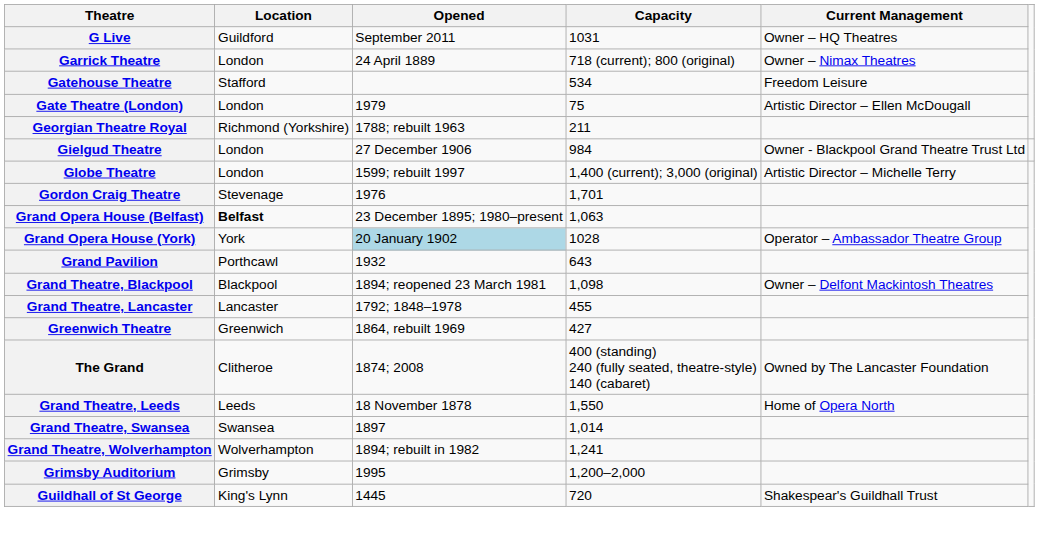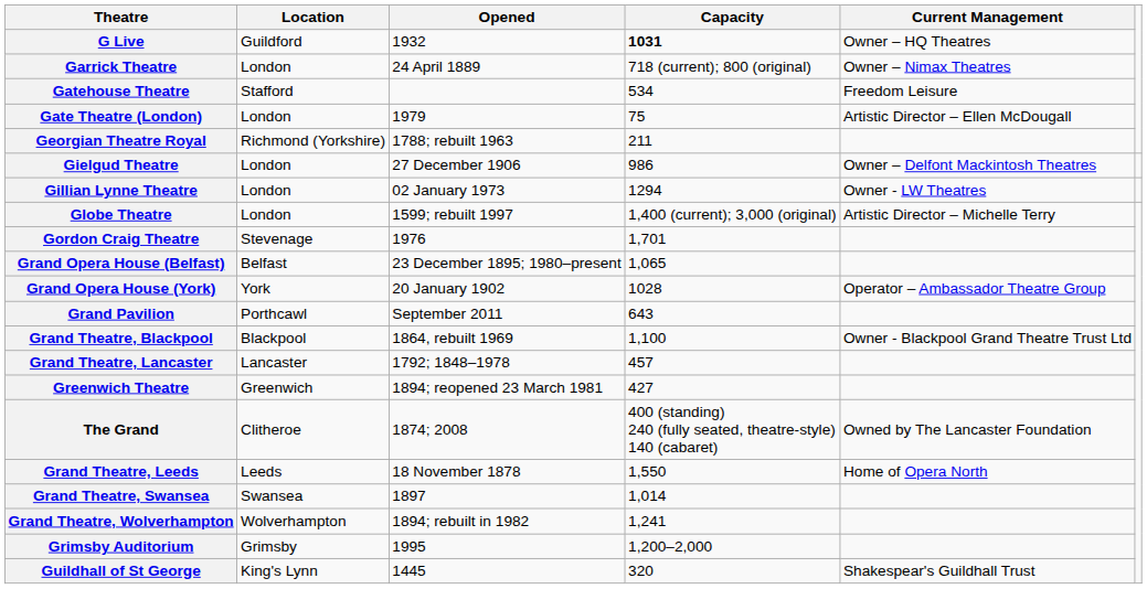 <table class="wikitable" style="font-size:96%; text-align: left">
 <tr>
 <th>Theatre</th>
 <th>Location</th>
 <th>Opened</th>
 <th>Capacity</th>
 <th>Current Management</th>
 </tr>
 <tr>
 <th><a href='#'>G Live</a></th>
 <td>Guildford</td>
-<td>September 2011</td>
-<td>1031</td>
+<td>1932</td>
+<td><strong>1031</strong></td>
 <td>Owner – HQ Theatres</td>
 </tr>
 <tr>
 <th><a href='#'>Garrick Theatre</a></th>
 <td>London</td>
 <td>24 April 1889</td>
 <td>718 (current); 800 (original)</td>
 <td>Owner – <a href='#'>Nimax Theatres</a></td>
 </tr>
 <tr>
 <th><a href='#'>Gatehouse Theatre</a></th>
 <td>Stafford</td>
 <td></td>
 <td>534</td>
 <td>Freedom Leisure</td>
 </tr>
 <tr>
 <th><a href='#'>Gate Theatre (London)</a></th>
 <td>London</td>
 <td>1979</td>
 <td>75</td>
 <td>Artistic Director – Ellen McDougall</td>
 </tr>
 <tr>
 <th><a href='#'>Georgian Theatre Royal</a></th>
 <td>Richmond (Yorkshire)</td>
 <td>1788; rebuilt 1963</td>
 <td>211</td>
 <td></td>
 </tr>
 <tr>
 <th><a href='#'>Gielgud Theatre</a></th>
 <td>London</td>
 <td>27 December 1906</td>
-<td>984</td>
-<td>Owner - Blackpool Grand Theatre Trust Ltd</td>
+<td>986</td>
+<td>Owner – <a href='#'>Delfont Mackintosh Theatres</a></td>
+<td></td>
+</tr>
+<tr>
+<th><a href='#'>Gillian Lynne Theatre</a></th>
+<td>London</td>
+<td>02 January 1973</td>
+<td>1294</td>
+<td>Owner - <a href='#'>LW Theatres</a></td>
 <td></td>
 </tr>
 <tr>
 <th><a href='#'>Globe Theatre</a></th>
 <td>London</td>
 <td>1599; rebuilt 1997</td>
 <td>1,400 (current); 3,000 (original)</td>
 <td>Artistic Director – Michelle Terry</td>
 </tr>
 <tr>
 <th><a href='#'>Gordon Craig Theatre</a></th>
 <td>Stevenage</td>
 <td>1976</td>
 <td>1,701</td>
 <td></td>
 </tr>
 <tr>
 <th><a href='#'>Grand Opera House (Belfast)</a></th>
-<td><strong>Belfast</strong></td>
+<td>Belfast</td>
 <td>23 December 1895; 1980–present</td>
-<td>1,063</td>
+<td>1,065</td>
 <td></td>
 </tr>
 <tr>
 <th><a href='#'>Grand Opera House (York)</a></th>
 <td>York</td>
-<td style="background: lightblue;">20 January 1902</td>
+<td>20 January 1902</td>
 <td>1028</td>
 <td>Operator – <a href='#'>Ambassador Theatre Group</a></td>
 </tr>
 <tr>
 <th><a href='#'>Grand Pavilion</a></th>
 <td>Porthcawl</td>
-<td>1932</td>
+<td>September 2011</td>
 <td>643</td>
 <td></td>
 </tr>
 <tr>
 <th><a href='#'>Grand Theatre, Blackpool</a></th>
 <td>Blackpool</td>
-<td>1894; reopened 23 March 1981</td>
-<td>1,098</td>
-<td>Owner – <a href='#'>Delfont Mackintosh Theatres</a></td>
+<td>1864, rebuilt 1969</td>
+<td>1,100</td>
+<td>Owner - Blackpool Grand Theatre Trust Ltd</td>
 </tr>
 <tr>
 <th><a href='#'>Grand Theatre, Lancaster</a></th>
 <td>Lancaster</td>
 <td>1792; 1848–1978</td>
-<td>455</td>
+<td>457</td>
 <td></td>
 </tr>
 <tr>
 <th><a href='#'>Greenwich Theatre</a></th>
 <td>Greenwich</td>
-<td>1864, rebuilt 1969</td>
+<td>1894; reopened 23 March 1981</td>
 <td>427</td>
 <td></td>
 </tr>
 <tr>
 <th>The Grand</th>
 <td>Clitheroe</td>
 <td>1874; 2008</td>
 <td>400 (standing)<br>240 (fully seated, theatre-style)<br>140 (cabaret)</td>
 <td>Owned by The Lancaster Foundation</td>
 </tr>
 <tr>
 <th><a href='#'>Grand Theatre, Leeds</a></th>
 <td>Leeds</td>
 <td>18 November 1878</td>
 <td>1,550</td>
 <td>Home of <a href='#'>Opera North</a></td>
 </tr>
 <tr>
 <th><a href='#'>Grand Theatre, Swansea</a></th>
 <td>Swansea</td>
 <td>1897</td>
 <td>1,014</td>
 <td></td>
 </tr>
 <tr>
 <th><a href='#'>Grand Theatre, Wolverhampton</a></th>
 <td>Wolverhampton</td>
 <td>1894; rebuilt in 1982</td>
 <td>1,241</td>
 <td></td>
 </tr>
 <tr>
 <th><a href='#'>Grimsby Auditorium</a></th>
 <td>Grimsby</td>
 <td>1995</td>
 <td>1,200–2,000</td>
 <td></td>
 </tr>
 <tr>
 <th><a href='#'>Guildhall of St George</a></th>
 <td>King's Lynn</td>
 <td>1445</td>
-<td>720</td>
+<td>320</td>
 <td>Shakespear's Guildhall Trust</td>
 </tr>
 </table>
